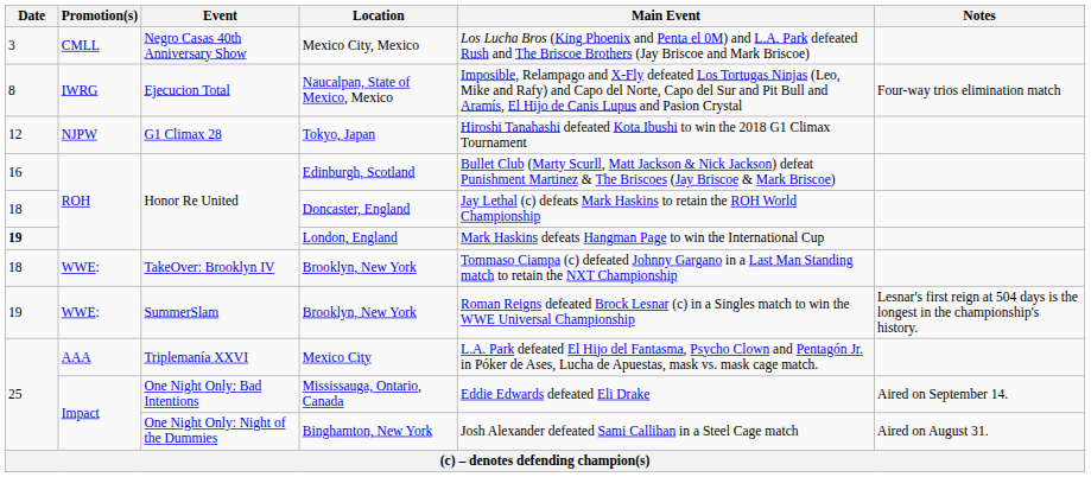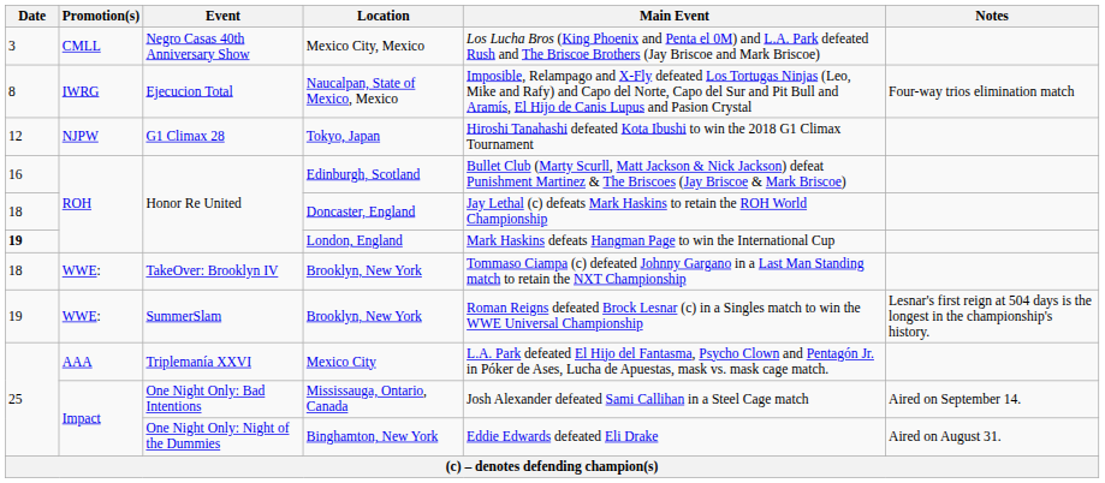 <table class="wikitable" style="width:100%;">
 <tr>
 <th width=5%>Date</th>
 <th width=5%>Promotion(s)</th>
 <th style="width:15%;">Event</th>
 <th style="width:15%;">Location</th>
 <th style="width:40%;">Main Event</th>
 <th style="width:20%;">Notes</th>
 </tr>
 <tr>
 <td>3</td>
 <td><a href='#'>CMLL</a></td>
 <td><a href='#'>Negro Casas 40th Anniversary Show</a></td>
 <td>Mexico City, Mexico</td>
 <td><em>Los Lucha Bros</em> (<a href='#'>King Phoenix</a> and <a href='#'>Penta el 0M</a>) and <a href='#'>L.A. Park</a> defeated <a href='#'>Rush</a> and <a href='#'>The Briscoe Brothers</a> (Jay Briscoe and Mark Briscoe)</td>
 <td></td>
 </tr>
 <tr>
 <td>8</td>
 <td><a href='#'>IWRG</a></td>
 <td><a href='#'>Ejecucion Total</a></td>
 <td><a href='#'>Naucalpan, State of Mexico</a>, Mexico</td>
 <td><a href='#'>Imposible</a>, Relampago and <a href='#'>X-Fly</a> defeated <a href='#'>Los Tortugas Ninjas</a> (Leo, Mike and Rafy) and Capo del Norte, Capo del Sur and Pit Bull and <a href='#'>Aramís</a>, <a href='#'>El Hijo de Canis Lupus</a> and Pasion Crystal</td>
 <td>Four-way trios elimination match</td>
 </tr>
 <tr>
 <td>12</td>
 <td><a href='#'>NJPW</a></td>
 <td><a href='#'> G1 Climax 28</a></td>
 <td><a href='#'>Tokyo, Japan</a></td>
 <td><a href='#'>Hiroshi Tanahashi</a> defeated <a href='#'>Kota Ibushi</a> to win the 2018 G1 Climax Tournament</td>
 <td></td>
 </tr>
 <tr>
 <td>16</td>
 <td rowspan="3"><a href='#'>ROH</a></td>
 <td rowspan="3">Honor Re United</td>
 <td><a href='#'>Edinburgh, Scotland</a></td>
 <td><a href='#'>Bullet Club</a> (<a href='#'>Marty Scurll</a>, <a href='#'>Matt Jackson & Nick Jackson</a>) defeat <a href='#'>Punishment Martinez</a> & <a href='#'>The Briscoes</a> (<a href='#'>Jay Briscoe</a> & <a href='#'>Mark Briscoe</a>)</td>
 <td></td>
 </tr>
 <tr>
 <td>18</td>
 <td><a href='#'>Doncaster, England</a></td>
 <td><a href='#'>Jay Lethal</a> (c) defeats <a href='#'>Mark Haskins</a> to retain the <a href='#'>ROH World Championship</a></td>
 <td></td>
 </tr>
 <tr>
 <td><strong>19</strong></td>
 <td><a href='#'>London, England</a></td>
 <td><a href='#'>Mark Haskins</a> defeats <a href='#'>Hangman Page</a> to win the International Cup</td>
 <td></td>
 </tr>
 <tr>
 <td>18</td>
 <td><a href='#'>WWE</a>:<br></td>
 <td><a href='#'>TakeOver: Brooklyn IV</a></td>
 <td><a href='#'>Brooklyn, New York</a></td>
 <td><a href='#'>Tommaso Ciampa</a> (c) defeated <a href='#'>Johnny Gargano</a> in a <a href='#'>Last Man Standing match</a> to retain the <a href='#'>NXT Championship</a></td>
 <td></td>
 </tr>
 <tr>
 <td>19</td>
 <td><a href='#'>WWE</a>:<br></td>
 <td><a href='#'>SummerSlam</a></td>
 <td><a href='#'>Brooklyn, New York</a></td>
 <td><a href='#'>Roman Reigns</a> defeated <a href='#'>Brock Lesnar</a> (c) in a Singles match to win the <a href='#'>WWE Universal Championship</a></td>
 <td>Lesnar's first reign at 504 days is the longest in the championship's history.</td>
 </tr>
 <tr>
 <td rowspan=3>25</td>
 <td><a href='#'>AAA</a></td>
 <td><a href='#'>Triplemanía XXVI</a></td>
 <td><a href='#'>Mexico City</a></td>
 <td><a href='#'>L.A. Park</a> defeated <a href='#'>El Hijo del Fantasma</a>, <a href='#'>Psycho Clown</a> and <a href='#'>Pentagón Jr.</a> in Póker de Ases, Lucha de Apuestas, mask vs. mask cage match.</td>
 <td></td>
 </tr>
 <tr>
 <td rowspan=2><a href='#'>Impact</a></td>
 <td><a href='#'>One Night Only: Bad Intentions</a></td>
 <td><a href='#'>Mississauga, Ontario</a>, <a href='#'>Canada</a></td>
-<td><a href='#'>Eddie Edwards</a> defeated <a href='#'>Eli Drake</a></td>
+<td>Josh Alexander defeated <a href='#'>Sami Callihan</a> in a Steel Cage match</td>
 <td>Aired on September 14.</td>
 </tr>
 <tr>
 <td><a href='#'>One Night Only: Night of the Dummies</a></td>
 <td><a href='#'>Binghamton, New York</a></td>
-<td>Josh Alexander defeated <a href='#'>Sami Callihan</a> in a Steel Cage match</td>
+<td><a href='#'>Eddie Edwards</a> defeated <a href='#'>Eli Drake</a></td>
 <td>Aired on August 31.</td>
 </tr>
 <tr>
 <th colspan="6">(c) – denotes defending champion(s)</th>
 </tr>
 </table>
